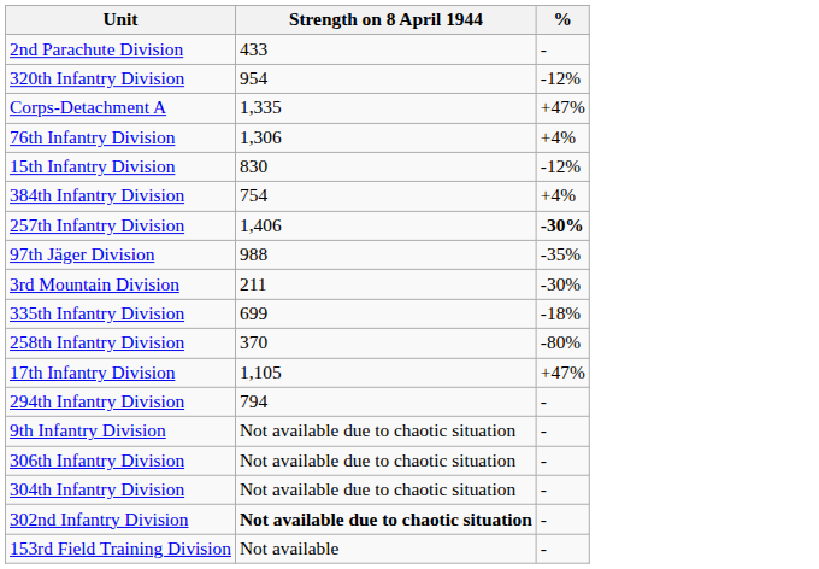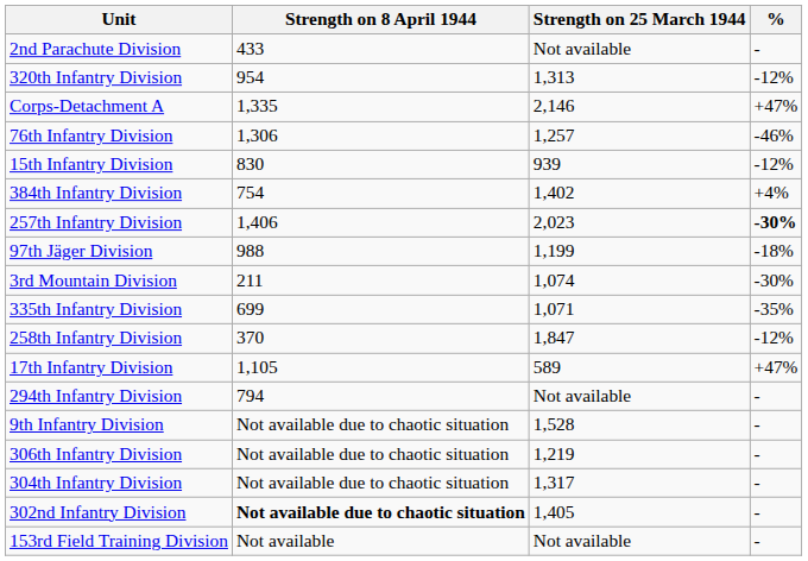 <table class="wikitable">
 <tr>
 <th>Unit</th>
 <th>Strength on 8 April 1944</th>
+<th>Strength on 25 March 1944</th>
 <th>%</th>
 </tr>
 <tr>
 <td><a href='#'>2nd Parachute Division</a></td>
 <td>433</td>
+<td>Not available</td>
 <td>-</td>
 </tr>
 <tr>
 <td><a href='#'>320th Infantry Division</a></td>
 <td>954</td>
+<td>1,313</td>
 <td>-12%</td>
 </tr>
 <tr>
 <td><a href='#'>Corps-Detachment A</a></td>
 <td>1,335</td>
+<td>2,146</td>
 <td>+47%</td>
 </tr>
 <tr>
 <td><a href='#'>76th Infantry Division</a></td>
 <td>1,306</td>
-<td>+4%</td>
+<td>1,257</td>
+<td>-46%</td>
 </tr>
 <tr>
 <td><a href='#'>15th Infantry Division</a></td>
 <td>830</td>
+<td>939</td>
 <td>-12%</td>
 </tr>
 <tr>
 <td><a href='#'>384th Infantry Division</a></td>
 <td>754</td>
+<td>1,402</td>
 <td>+4%</td>
 </tr>
 <tr>
 <td><a href='#'>257th Infantry Division</a></td>
 <td>1,406</td>
+<td>2,023</td>
 <td><strong>-30%</strong></td>
 </tr>
 <tr>
 <td><a href='#'>97th Jäger Division</a></td>
 <td>988</td>
-<td>-35%</td>
+<td>1,199</td>
+<td>-18%</td>
 </tr>
 <tr>
 <td><a href='#'>3rd Mountain Division</a></td>
 <td>211</td>
+<td>1,074</td>
 <td>-30%</td>
 </tr>
 <tr>
 <td><a href='#'>335th Infantry Division</a></td>
 <td>699</td>
-<td>-18%</td>
+<td>1,071</td>
+<td>-35%</td>
 </tr>
 <tr>
 <td><a href='#'>258th Infantry Division</a></td>
 <td>370</td>
-<td>-80%</td>
+<td>1,847</td>
+<td>-12%</td>
 </tr>
 <tr>
 <td><a href='#'>17th Infantry Division</a></td>
 <td>1,105</td>
+<td>589</td>
 <td>+47%</td>
 </tr>
 <tr>
 <td><a href='#'>294th Infantry Division</a></td>
 <td>794</td>
+<td>Not available</td>
 <td>-</td>
 </tr>
 <tr>
 <td><a href='#'>9th Infantry Division</a></td>
 <td>Not available due to chaotic situation</td>
+<td>1,528</td>
 <td>-</td>
 </tr>
 <tr>
 <td><a href='#'>306th Infantry Division</a></td>
 <td>Not available due to chaotic situation</td>
+<td>1,219</td>
 <td>-</td>
 </tr>
 <tr>
 <td><a href='#'>304th Infantry Division</a></td>
 <td>Not available due to chaotic situation</td>
+<td>1,317</td>
 <td>-</td>
 </tr>
 <tr>
 <td><a href='#'>302nd Infantry Division</a></td>
 <td><strong>Not available due to chaotic situation</strong></td>
+<td>1,405</td>
 <td>-</td>
 </tr>
 <tr>
 <td><a href='#'>153rd Field Training Division</a></td>
 <td>Not available</td>
+<td>Not available</td>
 <td>-</td>
 </tr>
 </table>
